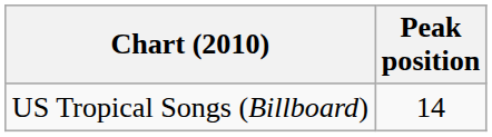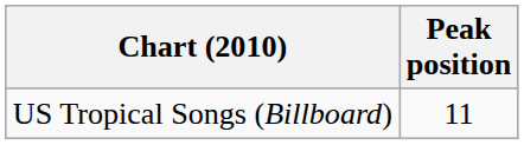 <table class="wikitable">
 <tr>
 <th>Chart (2010)</th>
 <th>Peak<br>position</th>
 </tr>
 <tr>
 <td>US Tropical Songs (<em>Billboard</em>)</td>
-<td style="text-align:center;">14</td>
+<td style="text-align:center;">11</td>
 </tr>
 </table>
